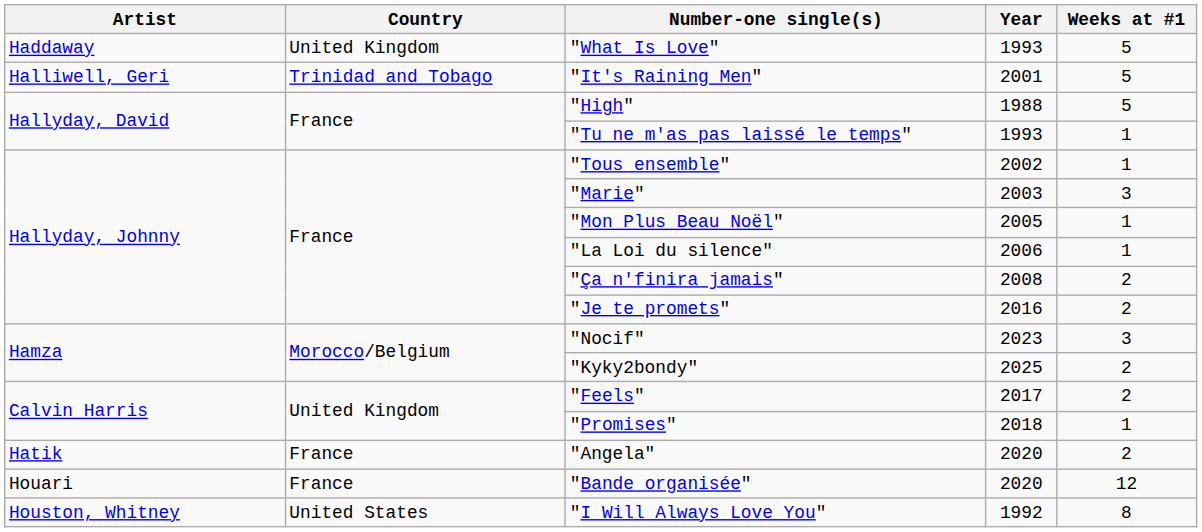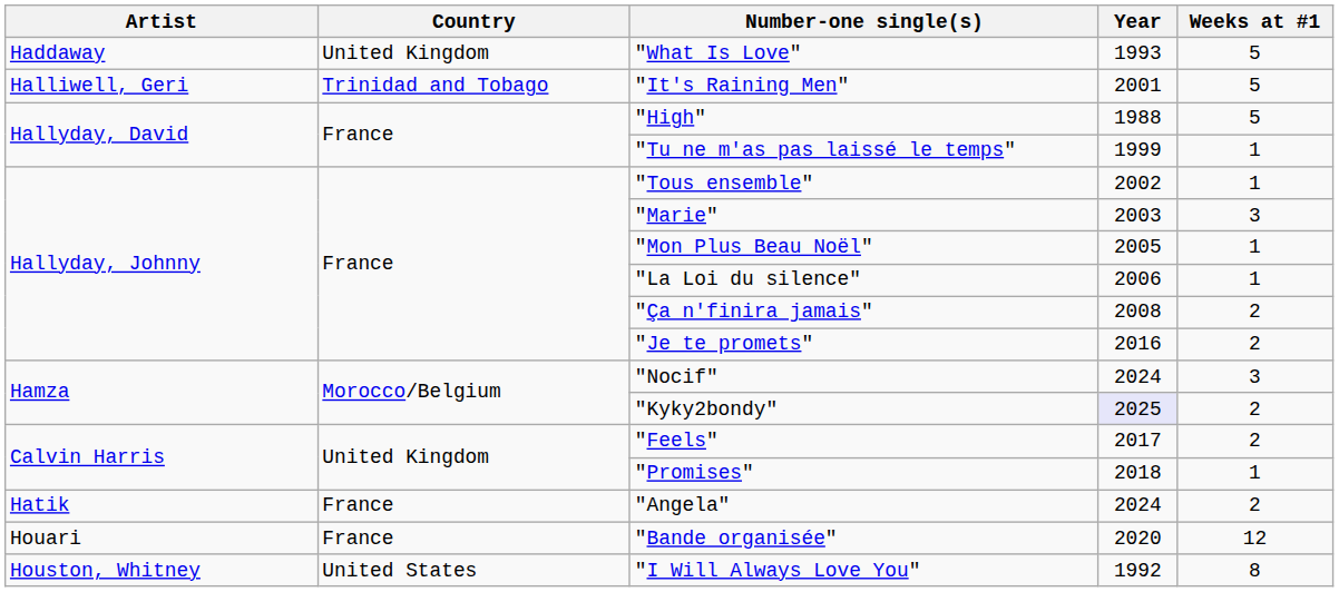 <table class="wikitable">
 <tr>
 <th width="20%">Artist</th>
 <th width="20%">Country</th>
 <th width="30%">Number-one single(s)</th>
 <th width="5%">Year</th>
 <th width="10%">Weeks at #1</th>
 </tr>
 <tr>
 <td><a href='#'>Haddaway</a></td>
 <td>United Kingdom</td>
 <td>"<a href='#'>What Is Love</a>"</td>
 <td align=center>1993</td>
 <td align=center>5</td>
 </tr>
 <tr>
 <td><a href='#'>Halliwell, Geri</a></td>
 <td><a href='#'>Trinidad and Tobago</a></td>
 <td>"<a href='#'>It's Raining Men</a>"</td>
 <td align=center>2001</td>
 <td align=center>5</td>
 </tr>
 <tr>
 <td rowspan="2"><a href='#'>Hallyday, David</a></td>
 <td rowspan="2">France</td>
 <td>"<a href='#'>High</a>"</td>
 <td align=center>1988</td>
 <td align=center>5</td>
 </tr>
 <tr>
 <td>"<a href='#'>Tu ne m'as pas laissé le temps</a>"</td>
-<td align=center>1993</td>
+<td align=center>1999</td>
 <td align=center>1</td>
 </tr>
 <tr>
 <td rowspan="6"><a href='#'>Hallyday, Johnny</a></td>
 <td rowspan="6">France</td>
 <td>"<a href='#'>Tous ensemble</a>"</td>
 <td align=center>2002</td>
 <td align=center>1</td>
 </tr>
 <tr>
 <td>"<a href='#'>Marie</a>"</td>
 <td align=center>2003</td>
 <td align=center>3</td>
 </tr>
 <tr>
 <td>"<a href='#'>Mon Plus Beau Noël</a>"</td>
 <td align=center>2005</td>
 <td align=center>1</td>
 </tr>
 <tr>
 <td>"La Loi du silence"</td>
 <td align=center>2006</td>
 <td align=center>1</td>
 </tr>
 <tr>
 <td>"<a href='#'>Ça n'finira jamais</a>"</td>
 <td align=center>2008</td>
 <td align=center>2</td>
 </tr>
 <tr>
 <td>"<a href='#'>Je te promets</a>"</td>
 <td align=center>2016</td>
 <td align=center>2</td>
 </tr>
 <tr>
 <td rowspan=2><a href='#'>Hamza</a></td>
 <td rowspan=2><a href='#'>Morocco</a>/Belgium</td>
 <td>"Nocif"</td>
-<td align=center>2023</td>
+<td align=center>2024</td>
 <td align=center>3</td>
 </tr>
 <tr>
 <td>"Kyky2bondy"</td>
-<td align=center>2025</td>
+<td align=center style="background: lavender;">2025</td>
 <td align=center>2</td>
 </tr>
 <tr>
 <td rowspan="2"><a href='#'>Calvin Harris</a></td>
 <td rowspan="2">United Kingdom</td>
 <td>"<a href='#'>Feels</a>"</td>
 <td align=center>2017</td>
 <td align=center>2</td>
 </tr>
 <tr>
 <td>"<a href='#'>Promises</a>"</td>
 <td align=center>2018</td>
 <td align=center>1</td>
 </tr>
 <tr>
 <td><a href='#'>Hatik</a></td>
 <td>France</td>
 <td>"Angela"</td>
-<td align=center>2020</td>
+<td align=center>2024</td>
 <td align=center>2</td>
 </tr>
 <tr>
 <td>Houari</td>
 <td>France</td>
 <td>"<a href='#'>Bande organisée</a>"</td>
 <td align=center>2020</td>
 <td align=center>12</td>
 </tr>
 <tr>
 <td><a href='#'>Houston, Whitney</a></td>
 <td>United States</td>
 <td>"<a href='#'>I Will Always Love You</a>"</td>
 <td align=center>1992</td>
 <td align=center>8</td>
 </tr>
 </table>
